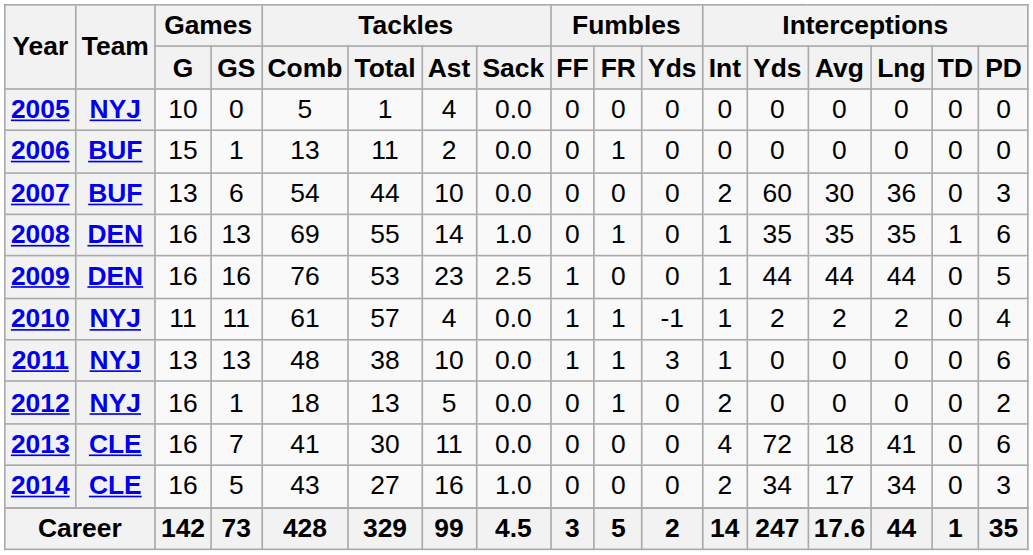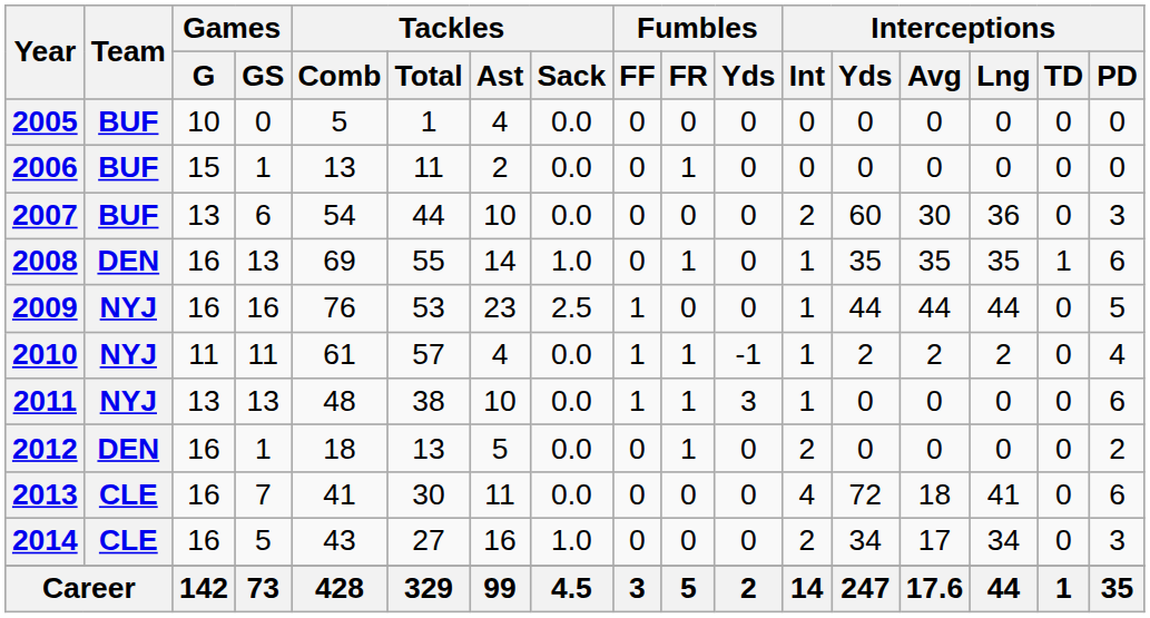 <table class=wikitable style="text-align:center;">
 <tr>
 <th rowspan="2">Year</th>
 <th rowspan="2">Team</th>
 <th colspan="2">Games</th>
 <th colspan="4">Tackles</th>
 <th colspan="3">Fumbles</th>
 <th colspan="6">Interceptions</th>
 </tr>
 <tr>
 <th>G</th>
 <th>GS</th>
 <th>Comb</th>
 <th>Total</th>
 <th>Ast</th>
 <th>Sack</th>
 <th>FF</th>
 <th>FR</th>
 <th>Yds</th>
 <th>Int</th>
 <th>Yds</th>
 <th>Avg</th>
 <th>Lng</th>
 <th>TD</th>
 <th>PD</th>
 </tr>
 <tr>
 <th><a href='#'>2005</a></th>
-<th><a href='#'>NYJ</a></th>
+<th><a href='#'>BUF</a></th>
 <td>10</td>
 <td>0</td>
 <td>5</td>
 <td>1</td>
 <td>4</td>
 <td>0.0</td>
 <td>0</td>
 <td>0</td>
 <td>0</td>
 <td>0</td>
 <td>0</td>
 <td>0</td>
 <td>0</td>
 <td>0</td>
 <td>0</td>
 </tr>
 <tr>
 <th><a href='#'>2006</a></th>
 <th><a href='#'>BUF</a></th>
 <td>15</td>
 <td>1</td>
 <td>13</td>
 <td>11</td>
 <td>2</td>
 <td>0.0</td>
 <td>0</td>
 <td>1</td>
 <td>0</td>
 <td>0</td>
 <td>0</td>
 <td>0</td>
 <td>0</td>
 <td>0</td>
 <td>0</td>
 </tr>
 <tr>
 <th><a href='#'>2007</a></th>
 <th><a href='#'>BUF</a></th>
 <td>13</td>
 <td>6</td>
 <td>54</td>
 <td>44</td>
 <td>10</td>
 <td>0.0</td>
 <td>0</td>
 <td>0</td>
 <td>0</td>
 <td>2</td>
 <td>60</td>
 <td>30</td>
 <td>36</td>
 <td>0</td>
 <td>3</td>
 </tr>
 <tr>
 <th><a href='#'>2008</a></th>
 <th><a href='#'>DEN</a></th>
 <td>16</td>
 <td>13</td>
 <td>69</td>
 <td>55</td>
 <td>14</td>
 <td>1.0</td>
 <td>0</td>
 <td>1</td>
 <td>0</td>
 <td>1</td>
 <td>35</td>
 <td>35</td>
 <td>35</td>
 <td>1</td>
 <td>6</td>
 </tr>
 <tr>
 <th><a href='#'>2009</a></th>
-<th><a href='#'>DEN</a></th>
+<th><a href='#'>NYJ</a></th>
 <td>16</td>
 <td>16</td>
 <td>76</td>
 <td>53</td>
 <td>23</td>
 <td>2.5</td>
 <td>1</td>
 <td>0</td>
 <td>0</td>
 <td>1</td>
 <td>44</td>
 <td>44</td>
 <td>44</td>
 <td>0</td>
 <td>5</td>
 </tr>
 <tr>
 <th><a href='#'>2010</a></th>
 <th><a href='#'>NYJ</a></th>
 <td>11</td>
 <td>11</td>
 <td>61</td>
 <td>57</td>
 <td>4</td>
 <td>0.0</td>
 <td>1</td>
 <td>1</td>
 <td>-1</td>
 <td>1</td>
 <td>2</td>
 <td>2</td>
 <td>2</td>
 <td>0</td>
 <td>4</td>
 </tr>
 <tr>
 <th><a href='#'>2011</a></th>
 <th><a href='#'>NYJ</a></th>
 <td>13</td>
 <td>13</td>
 <td>48</td>
 <td>38</td>
 <td>10</td>
 <td>0.0</td>
 <td>1</td>
 <td>1</td>
 <td>3</td>
 <td>1</td>
 <td>0</td>
 <td>0</td>
 <td>0</td>
 <td>0</td>
 <td>6</td>
 </tr>
 <tr>
 <th><a href='#'>2012</a></th>
-<th><a href='#'>NYJ</a></th>
+<th><a href='#'>DEN</a></th>
 <td>16</td>
 <td>1</td>
 <td>18</td>
 <td>13</td>
 <td>5</td>
 <td>0.0</td>
 <td>0</td>
 <td>1</td>
 <td>0</td>
 <td>2</td>
 <td>0</td>
 <td>0</td>
 <td>0</td>
 <td>0</td>
 <td>2</td>
 </tr>
 <tr>
 <th><a href='#'>2013</a></th>
 <th><a href='#'>CLE</a></th>
 <td>16</td>
 <td>7</td>
 <td>41</td>
 <td>30</td>
 <td>11</td>
 <td>0.0</td>
 <td>0</td>
 <td>0</td>
 <td>0</td>
 <td>4</td>
 <td>72</td>
 <td>18</td>
 <td>41</td>
 <td>0</td>
 <td>6</td>
 </tr>
 <tr>
 <th><a href='#'>2014</a></th>
 <th><a href='#'>CLE</a></th>
 <td>16</td>
 <td>5</td>
 <td>43</td>
 <td>27</td>
 <td>16</td>
 <td>1.0</td>
 <td>0</td>
 <td>0</td>
 <td>0</td>
 <td>2</td>
 <td>34</td>
 <td>17</td>
 <td>34</td>
 <td>0</td>
 <td>3</td>
 </tr>
 <tr>
 </tr>
 <tr class="sortbottom">
 <th colspan=2>Career</th>
 <th>142</th>
 <th>73</th>
 <th>428</th>
 <th>329</th>
 <th>99</th>
 <th>4.5</th>
 <th>3</th>
 <th>5</th>
 <th>2</th>
 <th>14</th>
 <th>247</th>
 <th>17.6</th>
 <th>44</th>
 <th>1</th>
 <th>35</th>
 </tr>
 </table>
